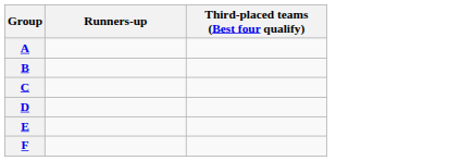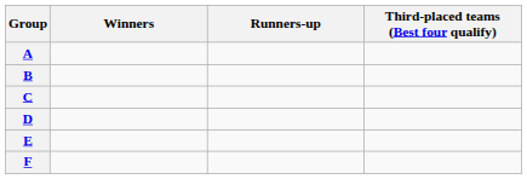 <table class="wikitable">
 <tr>
 <th>Group</th>
+<th width="175">Winners</th>
 <th width="175">Runners-up</th>
 <th width="175">Third-placed teams<br>(<a href='#'>Best four</a> qualify)</th>
 </tr>
 <tr>
 <th><a href='#'>A</a></th>
 <td></td>
 <td></td>
+<td></td>
 </tr>
 <tr>
 <th><a href='#'>B</a></th>
+<td></td>
 <td></td>
 <td></td>
 </tr>
 <tr>
 <th><a href='#'>C</a></th>
 <td></td>
 <td></td>
+<td></td>
 </tr>
 <tr>
 <th><a href='#'>D</a></th>
+<td></td>
 <td></td>
 <td></td>
 </tr>
 <tr>
 <th><a href='#'>E</a></th>
 <td></td>
 <td></td>
+<td></td>
 </tr>
 <tr>
 <th><a href='#'>F</a></th>
 <td></td>
 <td></td>
+<td></td>
 </tr>
 </table>
